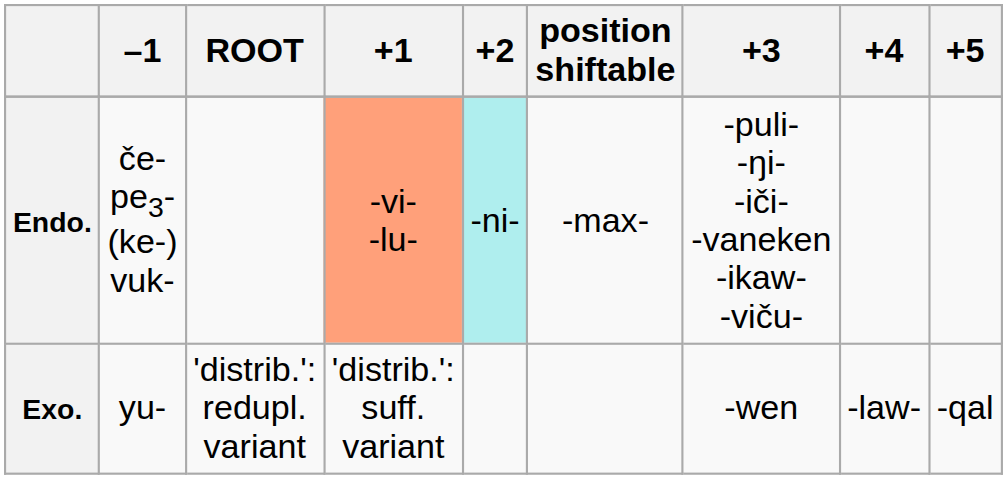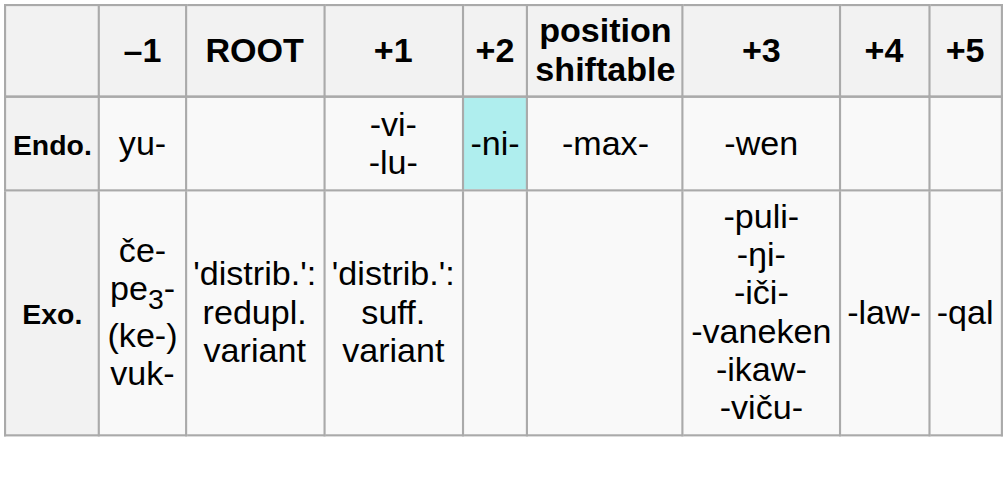 <table class="wikitable">
 <tr>
 <th colspan=1></th>
 <th colspan=1>–1</th>
 <th colspan=1>ROOT</th>
 <th colspan=1>+1</th>
 <th colspan=1>+2</th>
 <th colspan=1>position <br> shiftable</th>
 <th colspan=1>+3</th>
 <th colspan=1>+4</th>
 <th colspan=1>+5</th>
 </tr>
 <tr>
 </tr>
 <tr align=center>
 <th rowspan=1><small>Endo.</small></th>
-<td>če- <br> pe<sub>3</sub>- <br> (ke-) <br> vuk-</td>
+<td>yu-</td>
 <td></td>
-<td style="background: lightsalmon;">-vi- <br> -lu-</td>
+<td>-vi- <br> -lu-</td>
 <td style="background: paleturquoise;">-ni- <br> </td>
 <td>-max-</td>
-<td>-puli- <br> -ŋi- <br> -iči- <br> -vaneken <br> -ikaw- <br> -viču-</td>
+<td>-wen</td>
 <td></td>
 <td></td>
 </tr>
 <tr align=center>
 <th rowspan=1><small>Exo.</small></th>
-<td>yu-</td>
+<td>če- <br> pe<sub>3</sub>- <br> (ke-) <br> vuk-</td>
 <td>'distrib.': <br> redupl.<br> variant</td>
 <td>'distrib.': <br> suff. <br> variant</td>
 <td></td>
 <td></td>
-<td>-wen</td>
+<td>-puli- <br> -ŋi- <br> -iči- <br> -vaneken <br> -ikaw- <br> -viču-</td>
 <td>-law-</td>
 <td>-qal</td>
 </tr>
 </table>
